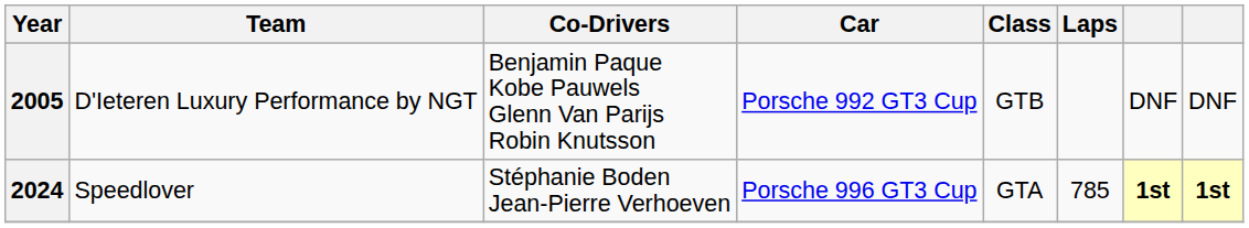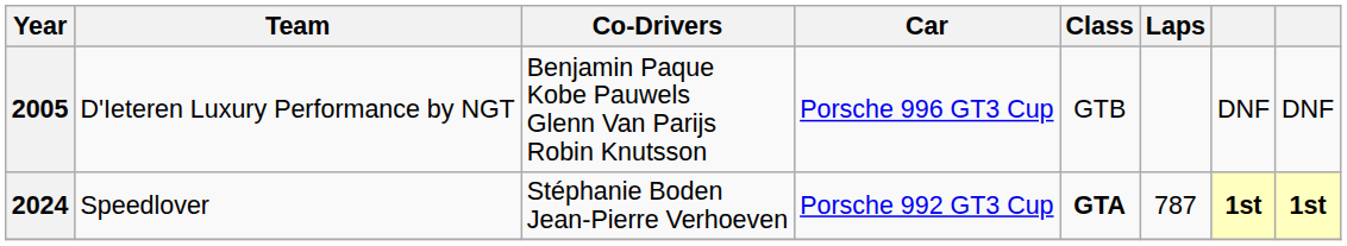 <table class="wikitable" style="text-align:center; font-size:90%">
 <tr>
 <th>Year</th>
 <th>Team</th>
 <th>Co-Drivers</th>
 <th>Car</th>
 <th>Class</th>
 <th>Laps</th>
 <th></th>
 <th></th>
 </tr>
 <tr>
 <th>2005</th>
 <td align="left"> D'Ieteren Luxury Performance by NGT</td>
 <td align="left"> Benjamin Paque<br> Kobe Pauwels<br> Glenn Van Parijs<br> Robin Knutsson</td>
-<td align="left"><a href='#'>Porsche 992 GT3 Cup</a></td>
+<td align="left"><a href='#'>Porsche 996 GT3 Cup</a></td>
 <td>GTB</td>
 <td></td>
 <td>DNF</td>
 <td>DNF</td>
 </tr>
 <tr>
 <th>2024</th>
 <td align="left"> Speedlover</td>
 <td align="left"> Stéphanie Boden<br> Jean-Pierre Verhoeven</td>
-<td align="left"><a href='#'>Porsche 996 GT3 Cup</a></td>
-<td>GTA</td>
-<td>785</td>
+<td align="left"><a href='#'>Porsche 992 GT3 Cup</a></td>
+<td><strong>GTA</strong></td>
+<td>787</td>
 <th style="background:#FFFFBF;">1st</th>
 <th style="background:#FFFFBF;">1st</th>
 </tr>
 <tr>
 </tr>
 </table>
